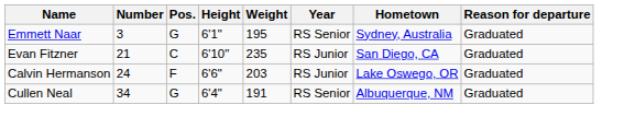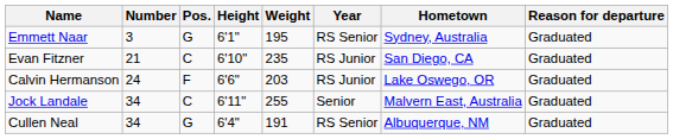 <table class="wikitable sortable" border="1">
 <tr>
 <th>Name</th>
 <th>Number</th>
 <th>Pos.</th>
 <th>Height</th>
 <th>Weight</th>
 <th>Year</th>
 <th>Hometown</th>
 <th class="unsortable">Reason for departure</th>
 </tr>
 <tr>
 <td><a href='#'>Emmett Naar</a></td>
 <td>3</td>
 <td>G</td>
 <td>6'1"</td>
 <td>195</td>
 <td>RS Senior</td>
 <td><a href='#'>Sydney, Australia</a></td>
 <td>Graduated</td>
 </tr>
 <tr>
 <td>Evan Fitzner</td>
 <td>21</td>
 <td>C</td>
 <td>6'10"</td>
 <td>235</td>
 <td>RS Junior</td>
 <td><a href='#'>San Diego, CA</a></td>
 <td>Graduated</td>
 </tr>
 <tr>
 <td>Calvin Hermanson</td>
 <td>24</td>
 <td>F</td>
 <td>6'6"</td>
 <td>203</td>
 <td>RS Junior</td>
 <td><a href='#'>Lake Oswego, OR</a></td>
 <td>Graduated</td>
 </tr>
 <tr>
+<td><a href='#'>Jock Landale</a></td>
+<td>34</td>
+<td>C</td>
+<td>6'11"</td>
+<td>255</td>
+<td>Senior</td>
+<td><a href='#'>Malvern East, Australia</a></td>
+<td>Graduated</td>
+</tr>
+<tr>
 <td>Cullen Neal</td>
 <td>34</td>
 <td>G</td>
 <td>6'4"</td>
 <td>191</td>
 <td>RS Senior</td>
 <td><a href='#'>Albuquerque, NM</a></td>
 <td>Graduated</td>
 </tr>
 </table>
